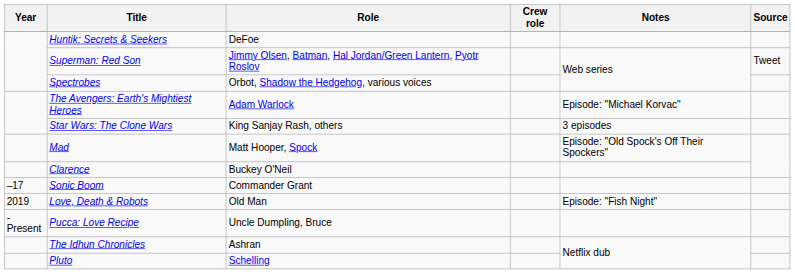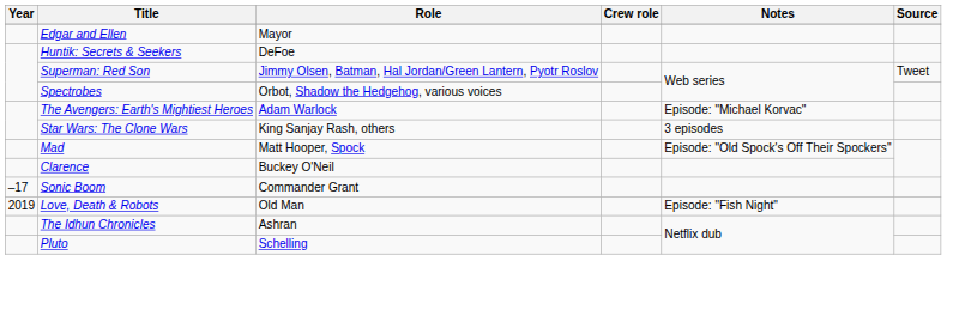 <table class="wikitable sortable plainrowheaders" style="min-width:95%">
 <tr>
 <th>Year</th>
 <th>Title</th>
 <th>Role</th>
 <th>Crew role</th>
 <th class="unsortable">Notes</th>
 <th class="unsortable">Source</th>
 </tr>
 <tr>
+</tr>
+<tr>
+<td></td>
+<td><em><a href='#'>Edgar and Ellen</a></em></td>
+<td>Mayor</td>
+<td></td>
+<td></td>
+<td></td>
 </tr>
 <tr>
 <td rowspan="3"></td>
 <td><em><a href='#'>Huntik: Secrets & Seekers</a></em></td>
 <td>DeFoe</td>
 <td></td>
 <td></td>
 <td></td>
 </tr>
 <tr>
 <td><em><a href='#'>Superman: Red Son</a></em></td>
 <td><a href='#'>Jimmy Olsen</a>, <a href='#'>Batman</a>, <a href='#'>Hal Jordan/Green Lantern</a>, <a href='#'>Pyotr Roslov</a></td>
 <td></td>
 <td rowspan="2">Web series</td>
 <td>Tweet</td>
 </tr>
 <tr>
 <td><em><a href='#'>Spectrobes</a></em></td>
 <td>Orbot, <a href='#'>Shadow the Hedgehog</a>, various voices</td>
 <td></td>
 <td></td>
 </tr>
 <tr>
 <td rowspan="2"></td>
 <td><em><a href='#'>The Avengers: Earth's Mightiest Heroes</a></em></td>
 <td><a href='#'>Adam Warlock</a></td>
 <td></td>
 <td>Episode: "Michael Korvac"</td>
 <td></td>
 </tr>
 <tr>
 <td><em><a href='#'>Star Wars: The Clone Wars</a></em></td>
 <td>King Sanjay Rash, others</td>
 <td></td>
 <td>3 episodes</td>
 <td></td>
 </tr>
 <tr>
 <td></td>
 <td><em><a href='#'>Mad</a></em></td>
 <td>Matt Hooper, <a href='#'>Spock</a></td>
 <td></td>
 <td>Episode: "Old Spock's Off Their Spockers"</td>
 <td rowspan="2"></td>
 </tr>
 <tr>
 <td></td>
 <td><em><a href='#'>Clarence</a></em></td>
 <td>Buckey O'Neil</td>
 <td></td>
 <td></td>
 </tr>
 <tr>
 <td>–17</td>
 <td><em><a href='#'>Sonic Boom</a></em></td>
 <td>Commander Grant</td>
 <td></td>
 <td></td>
 <td></td>
 </tr>
 <tr>
 <td>2019</td>
 <td><em><a href='#'>Love, Death & Robots</a></em></td>
 <td>Old Man</td>
 <td></td>
 <td>Episode: "Fish Night"</td>
 <td></td>
 </tr>
 <tr>
-<td>-Present</td>
-<td><em><a href='#'>Pucca: Love Recipe</a></em></td>
-<td>Uncle Dumpling, Bruce</td>
-<td></td>
-<td></td>
-<td></td>
-</tr>
-<tr>
 <td></td>
 <td><em><a href='#'>The Idhun Chronicles</a></em></td>
 <td>Ashran</td>
 <td></td>
 <td rowspan="2">Netflix dub</td>
 <td></td>
 </tr>
 <tr>
 <td></td>
 <td><em><a href='#'>Pluto</a></em></td>
 <td><a href='#'>Schelling</a></td>
 <td></td>
 <td></td>
 </tr>
 </table>
